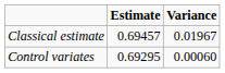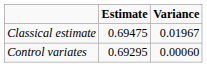 <table class="wikitable">
 <tr>
 <td></td>
 <td align="right"><strong>Estimate</strong></td>
 <td align="right"><strong>Variance</strong></td>
 </tr>
 <tr>
 <td><em>Classical estimate</em></td>
-<td align="right">0.69457</td>
+<td align="right">0.69475</td>
 <td align="right">0.01967</td>
 </tr>
 <tr>
 <td><em>Control variates </em></td>
 <td align="right">0.69295</td>
 <td align="right">0.00060</td>
 </tr>
 </table>
